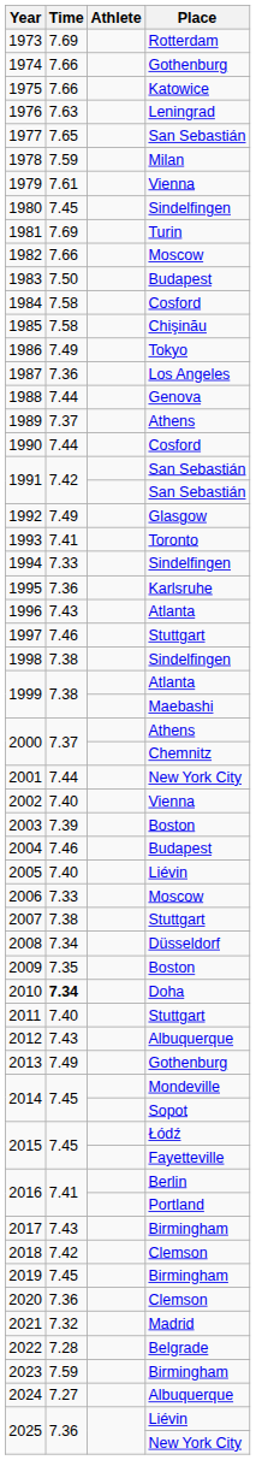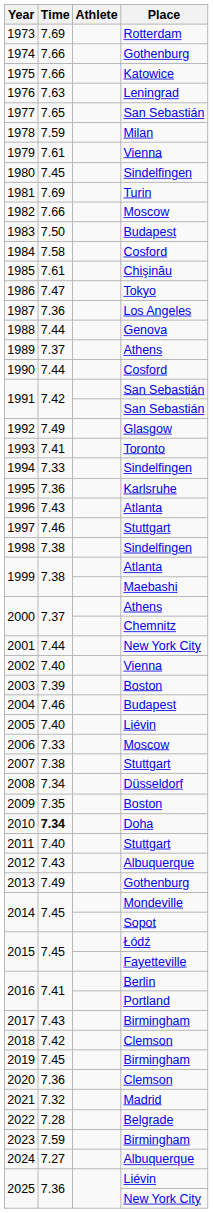 <table class="wikitable sortable" style="font-size:95%;">
 <tr>
 <th>Year</th>
 <th>Time</th>
 <th>Athlete</th>
 <th>Place</th>
 </tr>
 <tr>
 <td>1973</td>
 <td>7.69</td>
 <td align=left></td>
 <td><a href='#'>Rotterdam</a></td>
 </tr>
 <tr>
 <td>1974</td>
 <td>7.66</td>
 <td align=left></td>
 <td><a href='#'>Gothenburg</a></td>
 </tr>
 <tr>
 <td>1975</td>
 <td>7.66</td>
 <td align=left></td>
 <td><a href='#'>Katowice</a></td>
 </tr>
 <tr>
 <td>1976</td>
 <td>7.63</td>
 <td align=left></td>
 <td><a href='#'>Leningrad</a></td>
 </tr>
 <tr>
 <td>1977</td>
 <td>7.65</td>
 <td align=left></td>
 <td><a href='#'>San Sebastián</a></td>
 </tr>
 <tr>
 <td>1978</td>
 <td>7.59</td>
 <td align=left></td>
 <td><a href='#'>Milan</a></td>
 </tr>
 <tr>
 <td>1979</td>
 <td>7.61</td>
 <td align=left></td>
 <td><a href='#'>Vienna</a></td>
 </tr>
 <tr>
 <td>1980</td>
 <td>7.45</td>
 <td align=left></td>
 <td><a href='#'>Sindelfingen</a></td>
 </tr>
 <tr>
 <td>1981</td>
 <td>7.69</td>
 <td align=left></td>
 <td><a href='#'>Turin</a></td>
 </tr>
 <tr>
 <td>1982</td>
 <td>7.66</td>
 <td align=left></td>
 <td><a href='#'>Moscow</a></td>
 </tr>
 <tr>
 <td>1983</td>
 <td>7.50</td>
 <td align=left></td>
 <td><a href='#'>Budapest</a></td>
 </tr>
 <tr>
 <td>1984</td>
 <td>7.58</td>
 <td align=left></td>
 <td><a href='#'>Cosford</a></td>
 </tr>
 <tr>
 <td>1985</td>
-<td>7.58</td>
+<td>7.61</td>
 <td align=left></td>
 <td><a href='#'>Chişinău</a></td>
 </tr>
 <tr>
 <td>1986</td>
-<td>7.49</td>
+<td>7.47</td>
 <td align=left></td>
 <td><a href='#'>Tokyo</a></td>
 </tr>
 <tr>
 <td>1987</td>
 <td>7.36</td>
 <td align=left></td>
 <td><a href='#'>Los Angeles</a></td>
 </tr>
 <tr>
 <td>1988</td>
 <td>7.44</td>
 <td align=left></td>
 <td><a href='#'>Genova</a></td>
 </tr>
 <tr>
 <td>1989</td>
 <td>7.37</td>
 <td align=left></td>
 <td><a href='#'>Athens</a></td>
 </tr>
 <tr>
 <td>1990</td>
 <td>7.44</td>
 <td align=left></td>
 <td><a href='#'>Cosford</a></td>
 </tr>
 <tr>
 <td rowspan=2>1991</td>
 <td rowspan=2>7.42</td>
 <td align=left></td>
 <td><a href='#'>San Sebastián</a></td>
 </tr>
 <tr>
 <td align=left></td>
 <td><a href='#'>San Sebastián</a></td>
 </tr>
 <tr>
 <td>1992</td>
 <td>7.49</td>
 <td align=left></td>
 <td><a href='#'>Glasgow</a></td>
 </tr>
 <tr>
 <td>1993</td>
 <td>7.41</td>
 <td align=left></td>
 <td><a href='#'>Toronto</a></td>
 </tr>
 <tr>
 <td>1994</td>
 <td>7.33</td>
 <td align=left></td>
 <td><a href='#'>Sindelfingen</a></td>
 </tr>
 <tr>
 <td>1995</td>
 <td>7.36</td>
 <td align=left></td>
 <td><a href='#'>Karlsruhe</a></td>
 </tr>
 <tr>
 <td>1996</td>
 <td>7.43</td>
 <td align=left></td>
 <td><a href='#'>Atlanta</a></td>
 </tr>
 <tr>
 <td>1997</td>
 <td>7.46</td>
 <td align=left></td>
 <td><a href='#'>Stuttgart</a></td>
 </tr>
 <tr>
 <td>1998</td>
 <td>7.38</td>
 <td align=left></td>
 <td><a href='#'>Sindelfingen</a></td>
 </tr>
 <tr>
 <td rowspan=2>1999</td>
 <td rowspan=2>7.38</td>
 <td align=left></td>
 <td><a href='#'>Atlanta</a></td>
 </tr>
 <tr>
 <td align=left></td>
 <td><a href='#'>Maebashi</a></td>
 </tr>
 <tr>
 <td rowspan=2>2000</td>
 <td rowspan=2>7.37</td>
 <td align=left></td>
 <td><a href='#'>Athens</a></td>
 </tr>
 <tr>
 <td align=left></td>
 <td><a href='#'>Chemnitz</a></td>
 </tr>
 <tr>
 <td>2001</td>
 <td>7.44</td>
 <td align=left></td>
 <td><a href='#'>New York City</a></td>
 </tr>
 <tr>
 <td>2002</td>
 <td>7.40</td>
 <td align=left></td>
 <td><a href='#'>Vienna</a></td>
 </tr>
 <tr>
 <td>2003</td>
 <td>7.39</td>
 <td align=left></td>
 <td><a href='#'>Boston</a></td>
 </tr>
 <tr>
 <td>2004</td>
 <td>7.46</td>
 <td align=left></td>
 <td><a href='#'>Budapest</a></td>
 </tr>
 <tr>
 <td>2005</td>
 <td>7.40</td>
 <td align=left></td>
 <td><a href='#'>Liévin</a></td>
 </tr>
 <tr>
 <td>2006</td>
 <td>7.33</td>
 <td align=left></td>
 <td><a href='#'>Moscow</a></td>
 </tr>
 <tr>
 <td>2007</td>
 <td>7.38</td>
 <td align=left></td>
 <td><a href='#'>Stuttgart</a></td>
 </tr>
 <tr>
 <td>2008</td>
 <td>7.34</td>
 <td align=left></td>
 <td><a href='#'>Düsseldorf</a></td>
 </tr>
 <tr>
 <td>2009</td>
 <td>7.35</td>
 <td align=left></td>
 <td><a href='#'>Boston</a></td>
 </tr>
 <tr>
 <td>2010</td>
 <td><strong>7.34</strong></td>
 <td align=left></td>
 <td><a href='#'>Doha</a></td>
 </tr>
 <tr>
 <td>2011</td>
 <td>7.40</td>
 <td align=left></td>
 <td><a href='#'>Stuttgart</a></td>
 </tr>
 <tr>
 <td>2012</td>
 <td>7.43 </td>
 <td align=left></td>
 <td><a href='#'>Albuquerque</a></td>
 </tr>
 <tr>
 <td>2013</td>
 <td>7.49</td>
 <td align=left></td>
 <td><a href='#'>Gothenburg</a></td>
 </tr>
 <tr>
 <td rowspan=2>2014</td>
 <td rowspan=2>7.45</td>
 <td align=left></td>
 <td><a href='#'>Mondeville</a></td>
 </tr>
 <tr>
 <td align=left></td>
 <td><a href='#'>Sopot</a></td>
 </tr>
 <tr>
 <td rowspan=2>2015</td>
 <td rowspan=2>7.45</td>
 <td align=left></td>
 <td><a href='#'>Łódź</a></td>
 </tr>
 <tr>
 <td align=left></td>
 <td><a href='#'>Fayetteville</a></td>
 </tr>
 <tr>
 <td rowspan=2>2016</td>
 <td rowspan=2>7.41</td>
 <td align=left></td>
 <td><a href='#'>Berlin</a></td>
 </tr>
 <tr>
 <td align=left></td>
 <td><a href='#'>Portland</a></td>
 </tr>
 <tr>
 <td>2017</td>
 <td>7.43</td>
 <td align=left></td>
 <td><a href='#'>Birmingham</a></td>
 </tr>
 <tr>
 <td>2018</td>
 <td>7.42</td>
 <td align=left></td>
 <td><a href='#'>Clemson</a></td>
 </tr>
 <tr>
 <td>2019</td>
 <td>7.45</td>
 <td align=left></td>
 <td><a href='#'>Birmingham</a></td>
 </tr>
 <tr>
 <td>2020</td>
 <td>7.36</td>
 <td align=left></td>
 <td><a href='#'>Clemson</a></td>
 </tr>
 <tr>
 <td>2021</td>
 <td>7.32</td>
 <td align=left></td>
 <td><a href='#'>Madrid</a></td>
 </tr>
 <tr>
 <td>2022</td>
 <td>7.28</td>
 <td align=left></td>
 <td><a href='#'>Belgrade</a></td>
 </tr>
 <tr>
 <td>2023</td>
 <td>7.59</td>
 <td align=left></td>
 <td><a href='#'>Birmingham</a></td>
 </tr>
 <tr>
 <td>2024</td>
 <td>7.27 </td>
 <td align=left></td>
 <td><a href='#'>Albuquerque</a></td>
 </tr>
 <tr>
 <td rowspan=2>2025</td>
 <td rowspan=2>7.36</td>
 <td rowspan=2 align=left></td>
 <td><a href='#'>Liévin</a></td>
 </tr>
 <tr>
 <td><a href='#'>New York City</a></td>
 </tr>
 </table>
